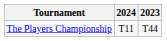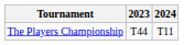 <table class="wikitable" style="font-size:95%;text-align:center;">
 <tr>
 <th>Tournament</th>
+<th>2023</th>
 <th>2024</th>
-<th>2023</th>
 </tr>
 <tr>
 <td align=left><a href='#'>The Players Championship</a></td>
+<td>T44</td>
 <td>T11</td>
-<td>T44</td>
 </tr>
 </table>
